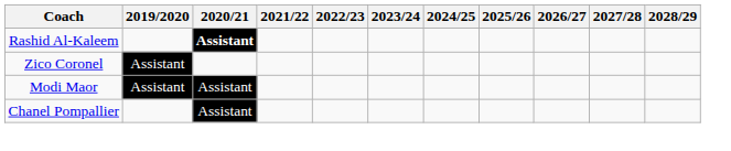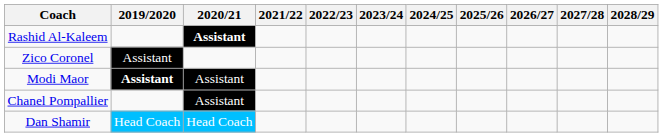 <table class="wikitable sortable" style="text-align: center;">
 <tr>
 <th>Coach</th>
 <th>2019/2020</th>
 <th>2020/21</th>
 <th>2021/22</th>
 <th>2022/23</th>
 <th>2023/24</th>
 <th>2024/25</th>
 <th>2025/26</th>
 <th>2026/27</th>
 <th>2027/28</th>
 <th>2028/29</th>
 </tr>
 <tr>
 <td data-sort-value="Al-Kaleem, Rashid" style="text-align:center;"><a href='#'>Rashid Al-Kaleem</a></td>
 <td></td>
 <td style="background: #000000; color: white"><strong>Assistant</strong></td>
 <td></td>
 <td></td>
 <td></td>
 <td></td>
 <td></td>
 <td></td>
 <td></td>
 <td></td>
 </tr>
 <tr>
 <td data-sort-value="Coronel, Zico" style="text-align:center;"><a href='#'>Zico Coronel</a></td>
 <td style="background: #000000; color: white">Assistant</td>
 <td></td>
 <td></td>
 <td></td>
 <td></td>
 <td></td>
 <td></td>
 <td></td>
 <td></td>
 <td></td>
 </tr>
 <tr>
 <td data-sort-value="Maor, Modi" style="text-align:center;"><a href='#'>Modi Maor</a></td>
-<td style="background: #000000; color: white">Assistant</td>
+<td style="background: #000000; color: white"><strong>Assistant</strong></td>
 <td style="background: #000000; color: white">Assistant</td>
 <td style="color: #00BFFF"><strong></strong></td>
 <td style="color: #00BFFF"><strong></strong></td>
 <td style="color: #00BFFF"><strong></strong></td>
 <td></td>
 <td></td>
 <td></td>
 <td></td>
 <td></td>
 </tr>
 <tr>
 <td data-sort-value="Pompallier, Chanel" style="text-align:center;"><a href='#'>Chanel Pompallier</a></td>
 <td></td>
 <td style="background: #000000; color: white">Assistant</td>
 <td></td>
 <td></td>
 <td></td>
 <td></td>
 <td></td>
 <td></td>
 <td></td>
 <td></td>
 </tr>
+<tr>
+<td data-sort-value="Shamir, Dan" style="text-align:center;"><a href='#'>Dan Shamir</a></td>
+<td style="background: #00BFFF; color: white">Head Coach</td>
+<td style="background: #00BFFF; color: white">Head Coach</td>
+<td style="color: #00BFFF"><strong></strong></td>
+<td style="color: #00BFFF"><strong></strong></td>
+<td style="color: #00BFFF"><strong></strong></td>
+<td></td>
+<td></td>
+<td></td>
+<td></td>
+<td></td>
+</tr>
 </table>
